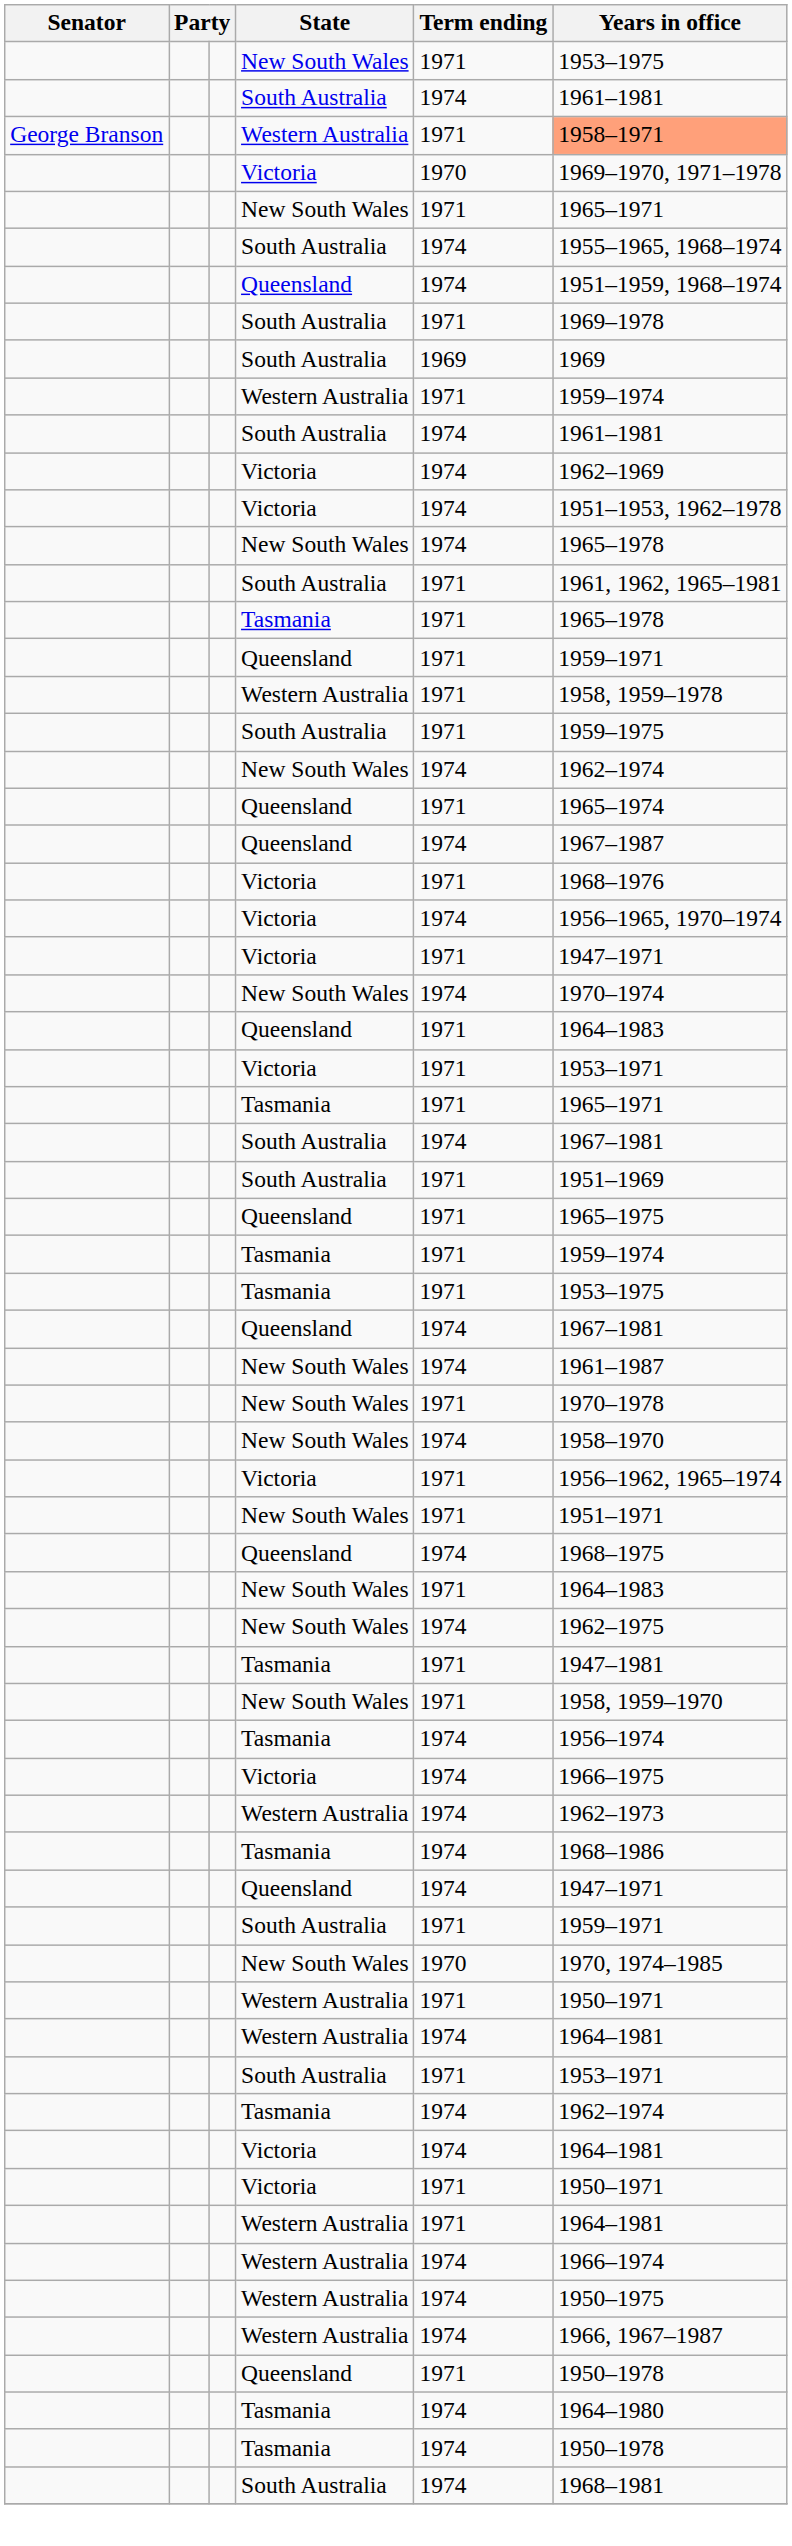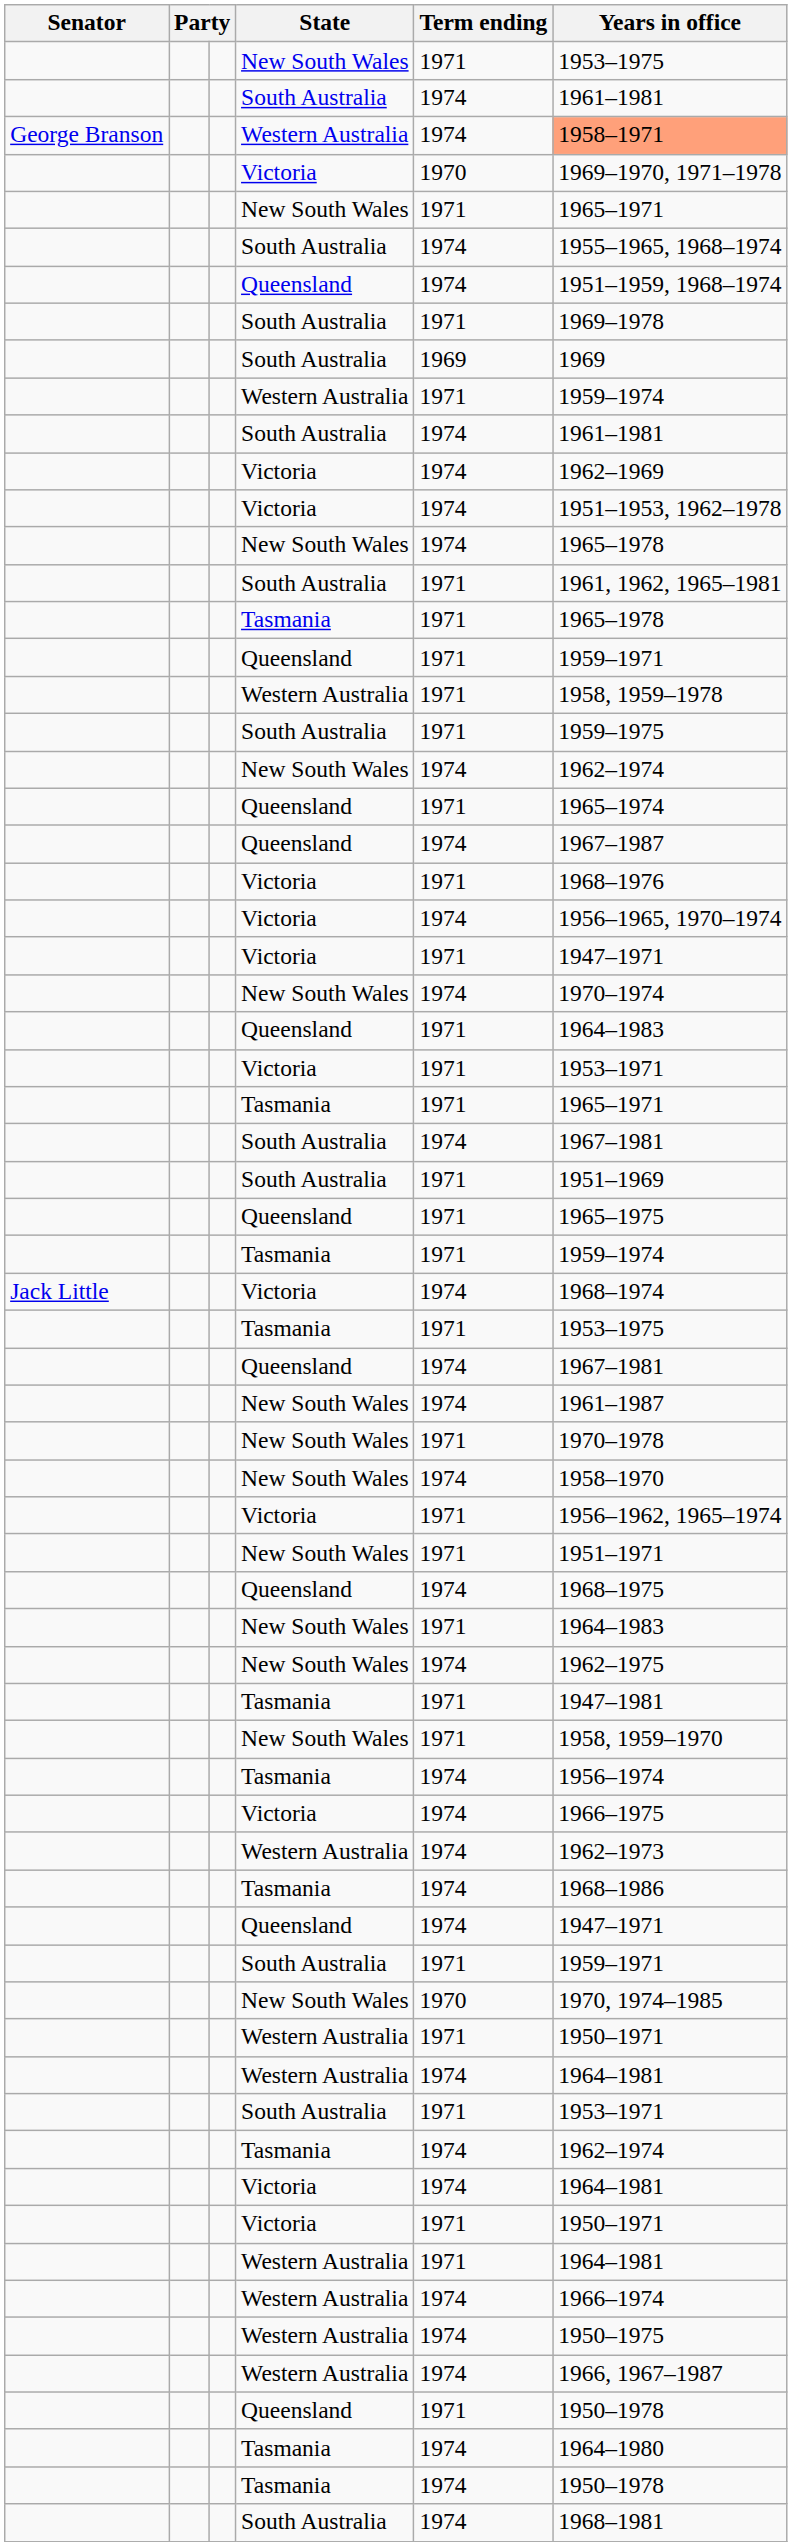 <table class="wikitable sortable">
 <tr>
 <th>Senator</th>
 <th colspan=2>Party</th>
 <th>State</th>
 <th>Term ending</th>
 <th>Years in office</th>
 </tr>
 <tr>
 <td></td>
 <td> </td>
 <td></td>
 <td><a href='#'>New South Wales</a></td>
 <td>1971</td>
 <td>1953–1975</td>
 </tr>
 <tr>
 <td></td>
 <td> </td>
 <td></td>
 <td><a href='#'>South Australia</a></td>
 <td>1974</td>
 <td>1961–1981</td>
 </tr>
 <tr>
 <td><a href='#'>George Branson</a></td>
 <td> </td>
 <td></td>
 <td><a href='#'>Western Australia</a></td>
-<td>1971</td>
+<td>1974</td>
 <td style="background: lightsalmon;">1958–1971</td>
 </tr>
 <tr>
 <td> </td>
 <td> </td>
 <td></td>
 <td><a href='#'>Victoria</a></td>
 <td>1970 </td>
 <td>1969–1970, 1971–1978</td>
 </tr>
 <tr>
 <td></td>
 <td> </td>
 <td></td>
 <td>New South Wales</td>
 <td>1971</td>
 <td>1965–1971</td>
 </tr>
 <tr>
 <td></td>
 <td> </td>
 <td></td>
 <td>South Australia</td>
 <td>1974</td>
 <td>1955–1965, 1968–1974</td>
 </tr>
 <tr>
 <td></td>
 <td> </td>
 <td></td>
 <td><a href='#'>Queensland</a></td>
 <td>1974</td>
 <td>1951–1959, 1968–1974</td>
 </tr>
 <tr>
 <td> </td>
 <td> </td>
 <td></td>
 <td>South Australia</td>
 <td>1971</td>
 <td>1969–1978</td>
 </tr>
 <tr>
 <td> </td>
 <td> </td>
 <td></td>
 <td>South Australia</td>
 <td>1969 </td>
 <td>1969</td>
 </tr>
 <tr>
 <td></td>
 <td> </td>
 <td></td>
 <td>Western Australia</td>
 <td>1971</td>
 <td>1959–1974</td>
 </tr>
 <tr>
 <td></td>
 <td> </td>
 <td></td>
 <td>South Australia</td>
 <td>1974</td>
 <td>1961–1981</td>
 </tr>
 <tr>
 <td> </td>
 <td> </td>
 <td></td>
 <td>Victoria</td>
 <td>1974</td>
 <td>1962–1969</td>
 </tr>
 <tr>
 <td></td>
 <td> </td>
 <td></td>
 <td>Victoria</td>
 <td>1974</td>
 <td>1951–1953, 1962–1978</td>
 </tr>
 <tr>
 <td></td>
 <td> </td>
 <td></td>
 <td>New South Wales</td>
 <td>1974</td>
 <td>1965–1978</td>
 </tr>
 <tr>
 <td></td>
 <td> </td>
 <td></td>
 <td>South Australia</td>
 <td>1971</td>
 <td>1961, 1962, 1965–1981</td>
 </tr>
 <tr>
 <td></td>
 <td> </td>
 <td></td>
 <td><a href='#'>Tasmania</a></td>
 <td>1971</td>
 <td>1965–1978</td>
 </tr>
 <tr>
 <td></td>
 <td> </td>
 <td></td>
 <td>Queensland</td>
 <td>1971</td>
 <td>1959–1971</td>
 </tr>
 <tr>
 <td></td>
 <td> </td>
 <td></td>
 <td>Western Australia</td>
 <td>1971</td>
 <td>1958, 1959–1978</td>
 </tr>
 <tr>
 <td></td>
 <td> </td>
 <td></td>
 <td>South Australia</td>
 <td>1971</td>
 <td>1959–1975</td>
 </tr>
 <tr>
 <td></td>
 <td> </td>
 <td></td>
 <td>New South Wales</td>
 <td>1974</td>
 <td>1962–1974</td>
 </tr>
 <tr>
 <td></td>
 <td> </td>
 <td></td>
 <td>Queensland</td>
 <td>1971</td>
 <td>1965–1974</td>
 </tr>
 <tr>
 <td></td>
 <td> </td>
 <td></td>
 <td>Queensland</td>
 <td>1974</td>
 <td>1967–1987</td>
 </tr>
 <tr>
 <td> </td>
 <td> </td>
 <td></td>
 <td>Victoria</td>
 <td>1971</td>
 <td>1968–1976</td>
 </tr>
 <tr>
 <td> </td>
 <td> </td>
 <td></td>
 <td>Victoria</td>
 <td>1974</td>
 <td>1956–1965, 1970–1974</td>
 </tr>
 <tr>
 <td> </td>
 <td> </td>
 <td></td>
 <td>Victoria</td>
 <td>1971</td>
 <td>1947–1971</td>
 </tr>
 <tr>
 <td> </td>
 <td> </td>
 <td></td>
 <td>New South Wales</td>
 <td>1974</td>
 <td>1970–1974</td>
 </tr>
 <tr>
 <td></td>
 <td> </td>
 <td></td>
 <td>Queensland</td>
 <td>1971</td>
 <td>1964–1983</td>
 </tr>
 <tr>
 <td></td>
 <td> </td>
 <td></td>
 <td>Victoria</td>
 <td>1971</td>
 <td>1953–1971</td>
 </tr>
 <tr>
 <td></td>
 <td> </td>
 <td></td>
 <td>Tasmania</td>
 <td>1971</td>
 <td>1965–1971</td>
 </tr>
 <tr>
 <td></td>
 <td> </td>
 <td></td>
 <td>South Australia</td>
 <td>1974</td>
 <td>1967–1981</td>
 </tr>
 <tr>
 <td> </td>
 <td> </td>
 <td></td>
 <td>South Australia</td>
 <td>1971</td>
 <td>1951–1969</td>
 </tr>
 <tr>
 <td></td>
 <td> </td>
 <td></td>
 <td>Queensland</td>
 <td>1971</td>
 <td>1965–1975</td>
 </tr>
 <tr>
 <td></td>
 <td> </td>
 <td></td>
 <td>Tasmania</td>
 <td>1971</td>
 <td>1959–1974</td>
+</tr>
+<tr>
+<td><a href='#'>Jack Little</a></td>
+<td> </td>
+<td></td>
+<td>Victoria</td>
+<td>1974</td>
+<td>1968–1974</td>
 </tr>
 <tr>
 <td></td>
 <td> </td>
 <td></td>
 <td>Tasmania</td>
 <td>1971</td>
 <td>1953–1975</td>
 </tr>
 <tr>
 <td></td>
 <td> </td>
 <td></td>
 <td>Queensland</td>
 <td>1974</td>
 <td>1967–1981</td>
 </tr>
 <tr>
 <td></td>
 <td> </td>
 <td></td>
 <td>New South Wales</td>
 <td>1974</td>
 <td>1961–1987</td>
 </tr>
 <tr>
 <td> </td>
 <td> </td>
 <td></td>
 <td>New South Wales</td>
 <td>1971 </td>
 <td>1970–1978</td>
 </tr>
 <tr>
 <td> </td>
 <td> </td>
 <td></td>
 <td>New South Wales</td>
 <td>1974</td>
 <td>1958–1970</td>
 </tr>
 <tr>
 <td></td>
 <td> </td>
 <td></td>
 <td>Victoria</td>
 <td>1971</td>
 <td>1956–1962, 1965–1974</td>
 </tr>
 <tr>
 <td></td>
 <td> </td>
 <td></td>
 <td>New South Wales</td>
 <td>1971</td>
 <td>1951–1971</td>
 </tr>
 <tr>
 <td></td>
 <td> </td>
 <td></td>
 <td>Queensland</td>
 <td>1974</td>
 <td>1968–1975</td>
 </tr>
 <tr>
 <td></td>
 <td> </td>
 <td></td>
 <td>New South Wales</td>
 <td>1971</td>
 <td>1964–1983</td>
 </tr>
 <tr>
 <td></td>
 <td> </td>
 <td></td>
 <td>New South Wales</td>
 <td>1974</td>
 <td>1962–1975</td>
 </tr>
 <tr>
 <td> </td>
 <td> </td>
 <td></td>
 <td>Tasmania</td>
 <td>1971</td>
 <td>1947–1981</td>
 </tr>
 <tr>
 <td> </td>
 <td> </td>
 <td></td>
 <td>New South Wales</td>
 <td>1971</td>
 <td>1958, 1959–1970</td>
 </tr>
 <tr>
 <td></td>
 <td> </td>
 <td></td>
 <td>Tasmania</td>
 <td>1974</td>
 <td>1956–1974</td>
 </tr>
 <tr>
 <td></td>
 <td> </td>
 <td></td>
 <td>Victoria</td>
 <td>1974</td>
 <td>1966–1975</td>
 </tr>
 <tr>
 <td></td>
 <td> </td>
 <td></td>
 <td>Western Australia</td>
 <td>1974</td>
 <td>1962–1973</td>
 </tr>
 <tr>
 <td></td>
 <td> </td>
 <td></td>
 <td>Tasmania</td>
 <td>1974</td>
 <td>1968–1986</td>
 </tr>
 <tr>
 <td> </td>
 <td> </td>
 <td></td>
 <td>Queensland</td>
 <td>1974</td>
 <td>1947–1971</td>
 </tr>
 <tr>
 <td></td>
 <td> </td>
 <td></td>
 <td>South Australia</td>
 <td>1971</td>
 <td>1959–1971</td>
 </tr>
 <tr>
 <td> </td>
 <td> </td>
 <td></td>
 <td>New South Wales</td>
 <td>1970 </td>
 <td>1970, 1974–1985</td>
 </tr>
 <tr>
 <td></td>
 <td> </td>
 <td></td>
 <td>Western Australia</td>
 <td>1971</td>
 <td>1950–1971</td>
 </tr>
 <tr>
 <td></td>
 <td> </td>
 <td></td>
 <td>Western Australia</td>
 <td>1974</td>
 <td>1964–1981</td>
 </tr>
 <tr>
 <td></td>
 <td> </td>
 <td></td>
 <td>South Australia</td>
 <td>1971</td>
 <td>1953–1971</td>
 </tr>
 <tr>
 <td></td>
 <td> </td>
 <td></td>
 <td>Tasmania</td>
 <td>1974</td>
 <td>1962–1974</td>
 </tr>
 <tr>
 <td></td>
 <td> </td>
 <td></td>
 <td>Victoria</td>
 <td>1974</td>
 <td>1964–1981</td>
 </tr>
 <tr>
 <td></td>
 <td> </td>
 <td></td>
 <td>Victoria</td>
 <td>1971</td>
 <td>1950–1971</td>
 </tr>
 <tr>
 <td></td>
 <td> </td>
 <td></td>
 <td>Western Australia</td>
 <td>1971</td>
 <td>1964–1981</td>
 </tr>
 <tr>
 <td></td>
 <td> </td>
 <td></td>
 <td>Western Australia</td>
 <td>1974</td>
 <td>1966–1974</td>
 </tr>
 <tr>
 <td></td>
 <td> </td>
 <td></td>
 <td>Western Australia</td>
 <td>1974</td>
 <td>1950–1975</td>
 </tr>
 <tr>
 <td></td>
 <td> </td>
 <td></td>
 <td>Western Australia</td>
 <td>1974</td>
 <td>1966, 1967–1987</td>
 </tr>
 <tr>
 <td></td>
 <td> </td>
 <td></td>
 <td>Queensland</td>
 <td>1971</td>
 <td>1950–1978</td>
 </tr>
 <tr>
 <td></td>
 <td> </td>
 <td></td>
 <td>Tasmania</td>
 <td>1974</td>
 <td>1964–1980</td>
 </tr>
 <tr>
 <td></td>
 <td> </td>
 <td></td>
 <td>Tasmania</td>
 <td>1974</td>
 <td>1950–1978</td>
 </tr>
 <tr>
 <td></td>
 <td> </td>
 <td></td>
 <td>South Australia</td>
 <td>1974</td>
 <td>1968–1981</td>
 </tr>
 <tr>
 </tr>
 </table>
